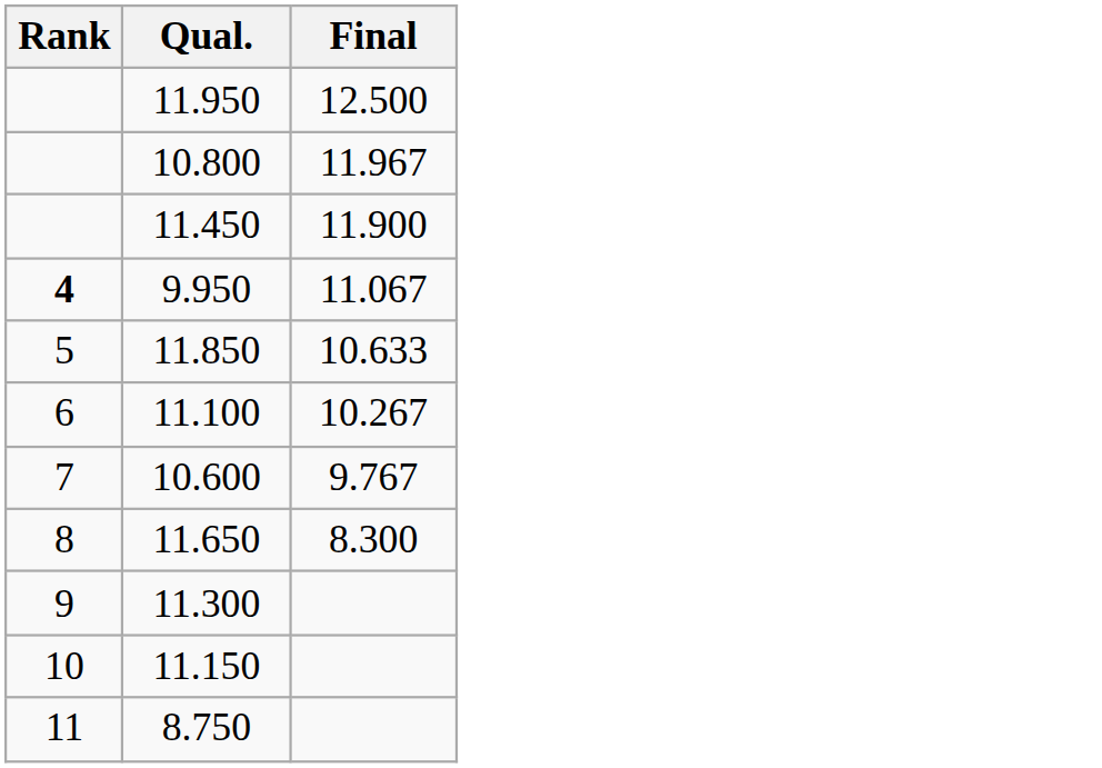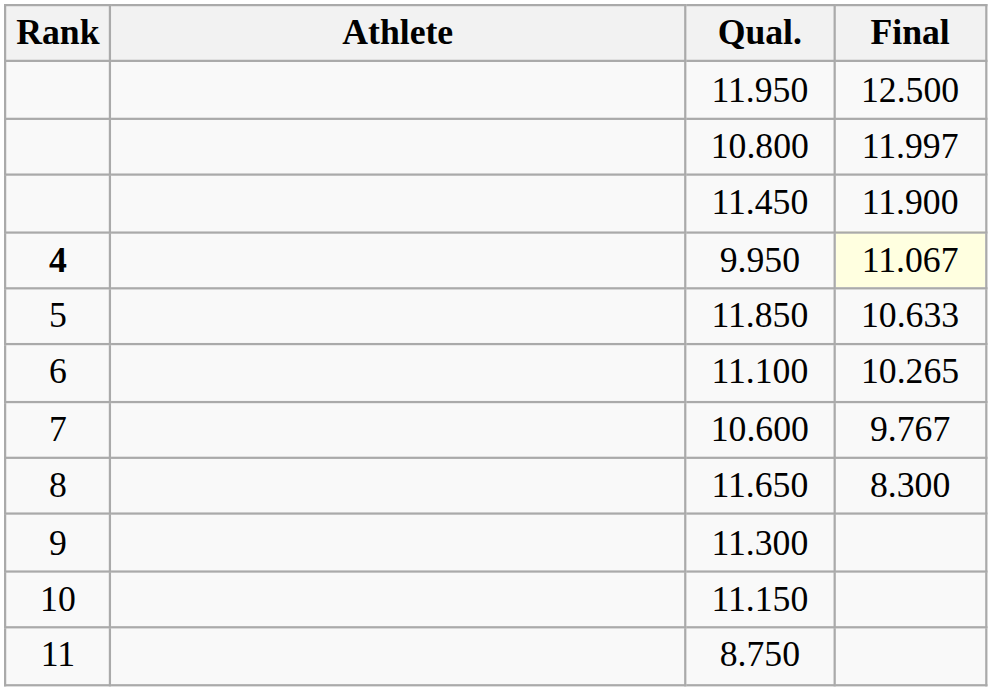 <table class=wikitable style="text-align:center">
 <tr>
 <th width=40>Rank</th>
+<th width=250>Athlete</th>
 <th width=60>Qual.</th>
 <th width=60>Final</th>
 </tr>
 <tr>
 <td></td>
+<td align="left"></td>
 <td>11.950</td>
 <td>12.500</td>
 </tr>
 <tr>
 <td></td>
+<td align="left"></td>
 <td>10.800</td>
-<td>11.967</td>
+<td>11.997</td>
 </tr>
 <tr>
 <td></td>
+<td align="left"></td>
 <td>11.450</td>
 <td>11.900</td>
 </tr>
 <tr>
 <td><strong>4</strong></td>
+<td align="left"></td>
 <td>9.950</td>
-<td>11.067</td>
+<td style="background: lightyellow;">11.067</td>
 </tr>
 <tr>
 <td>5</td>
+<td align="left"></td>
 <td>11.850</td>
 <td>10.633</td>
 </tr>
 <tr>
 <td>6</td>
+<td align="left"></td>
 <td>11.100</td>
-<td>10.267</td>
+<td>10.265</td>
 </tr>
 <tr>
 <td>7</td>
+<td align="left"></td>
 <td>10.600</td>
 <td>9.767</td>
 </tr>
 <tr>
 <td>8</td>
+<td align="left"></td>
 <td>11.650</td>
 <td>8.300</td>
 </tr>
 <tr>
 <td>9</td>
+<td align="left"></td>
 <td>11.300</td>
 <td></td>
 </tr>
 <tr>
 <td>10</td>
+<td align="left"></td>
 <td>11.150</td>
 <td></td>
 </tr>
 <tr>
 <td>11</td>
+<td align="left"></td>
 <td>8.750</td>
 <td></td>
 </tr>
 </table>
